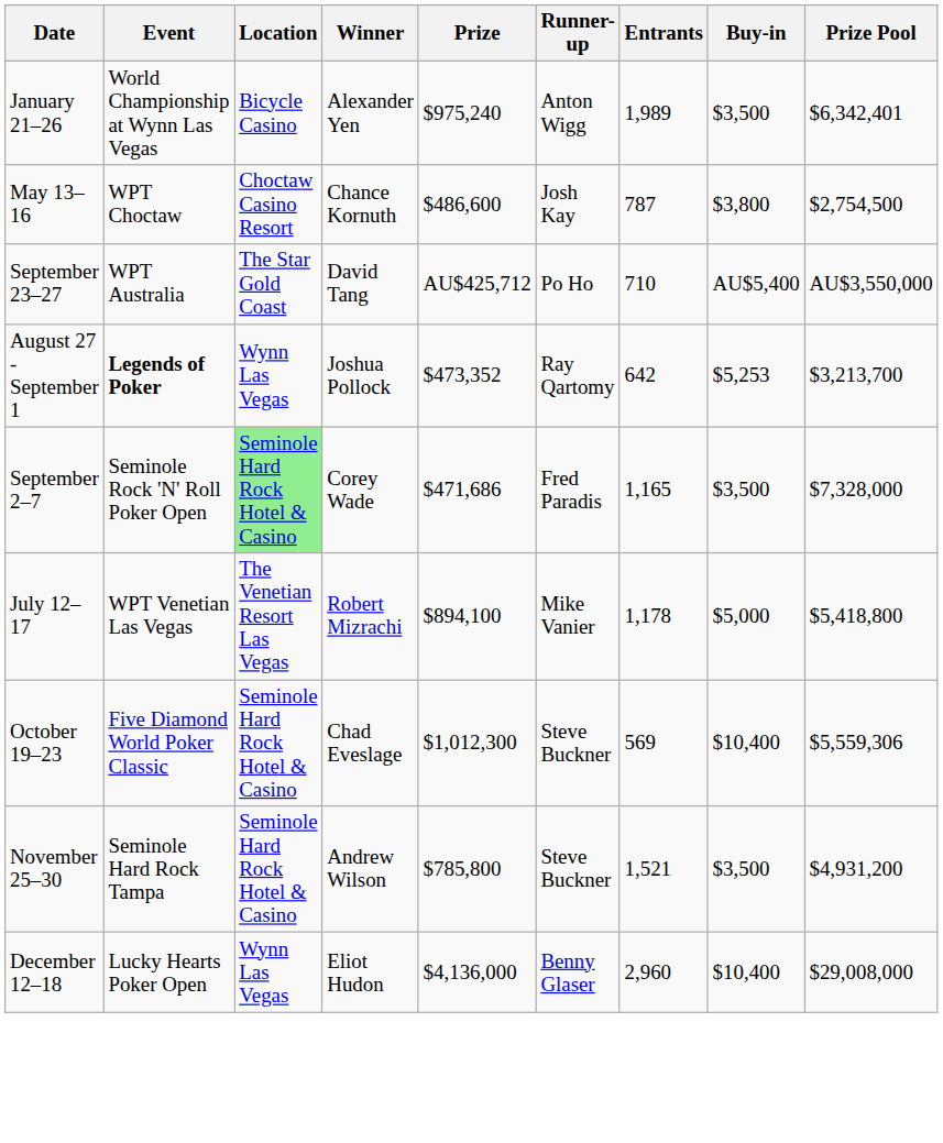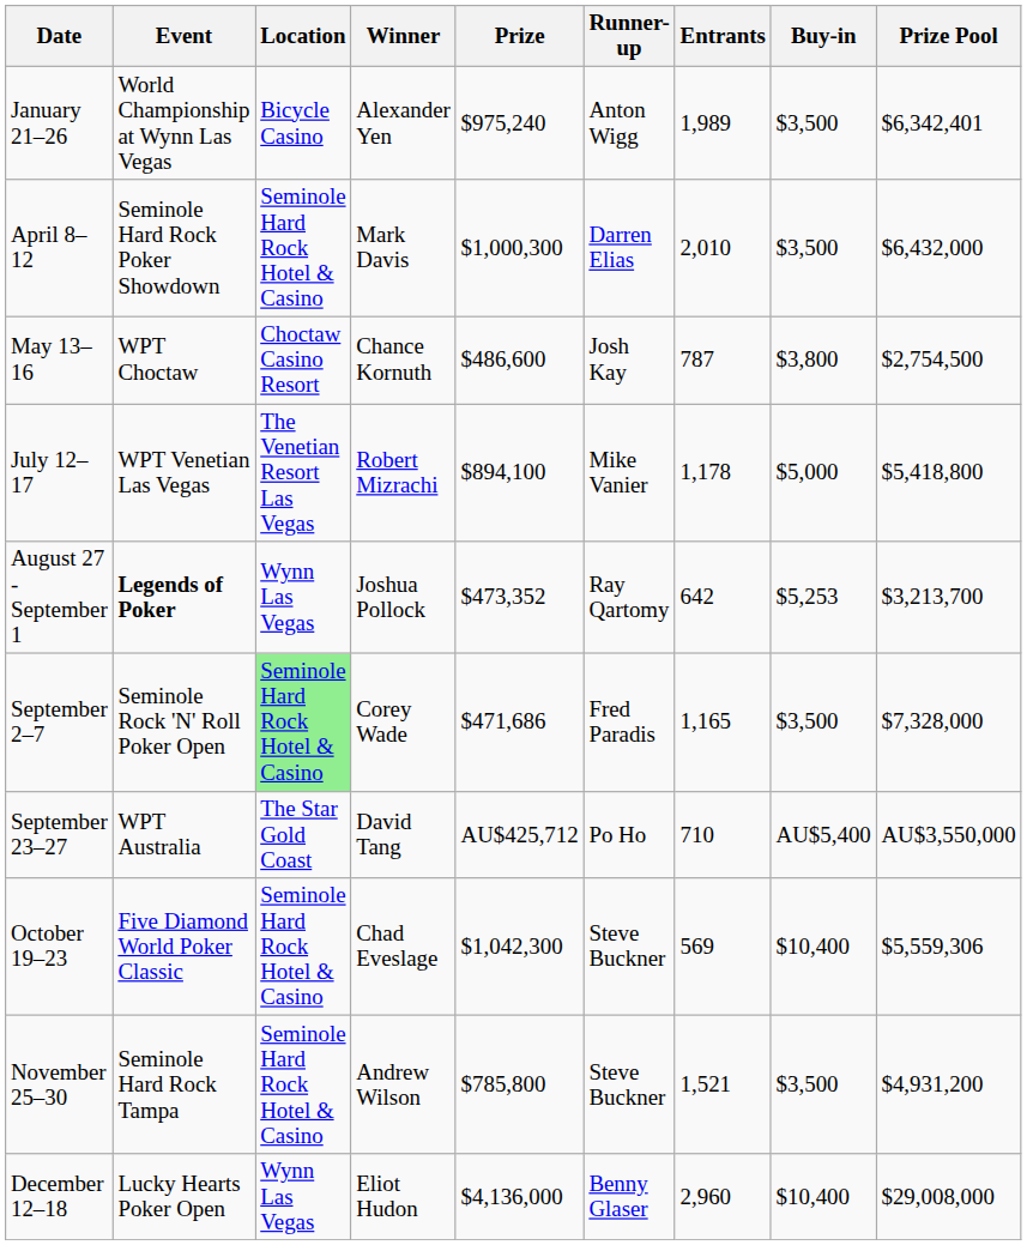 <table class="wikitable">
 <tr>
 <th>Date</th>
 <th>Event</th>
 <th>Location</th>
 <th>Winner</th>
 <th>Prize</th>
 <th>Runner-up</th>
 <th>Entrants</th>
 <th>Buy-in</th>
 <th>Prize Pool</th>
 </tr>
 <tr>
 <td>January 21–26</td>
 <td>World Championship at Wynn Las Vegas</td>
 <td><a href='#'>Bicycle Casino</a></td>
 <td>Alexander Yen</td>
 <td>$975,240</td>
 <td>Anton Wigg</td>
 <td>1,989</td>
 <td>$3,500</td>
 <td>$6,342,401</td>
 </tr>
 <tr>
+<td>April 8–12</td>
+<td>Seminole Hard Rock Poker Showdown</td>
+<td><a href='#'>Seminole Hard Rock Hotel & Casino</a></td>
+<td>Mark Davis</td>
+<td>$1,000,300</td>
+<td><a href='#'>Darren Elias</a></td>
+<td>2,010</td>
+<td>$3,500</td>
+<td>$6,432,000</td>
+</tr>
+<tr>
 <td>May 13–16</td>
 <td>WPT Choctaw</td>
 <td><a href='#'>Choctaw Casino Resort</a></td>
 <td>Chance Kornuth</td>
 <td>$486,600</td>
 <td>Josh Kay</td>
 <td>787</td>
 <td>$3,800</td>
 <td>$2,754,500</td>
 </tr>
 <tr>
-<td>September 23–27</td>
-<td>WPT Australia</td>
-<td><a href='#'>The Star Gold Coast</a></td>
-<td>David Tang</td>
-<td>AU$425,712</td>
-<td>Po Ho</td>
-<td>710</td>
-<td>AU$5,400</td>
-<td>AU$3,550,000</td>
+<td>July 12–17</td>
+<td>WPT Venetian Las Vegas</td>
+<td><a href='#'>The Venetian Resort Las Vegas</a></td>
+<td><a href='#'>Robert Mizrachi</a></td>
+<td>$894,100</td>
+<td>Mike Vanier</td>
+<td>1,178</td>
+<td>$5,000</td>
+<td>$5,418,800</td>
 </tr>
 <tr>
 <td>August 27 - September 1</td>
 <td><strong>Legends of Poker</strong></td>
 <td><a href='#'>Wynn Las Vegas</a></td>
 <td>Joshua Pollock</td>
 <td>$473,352</td>
 <td>Ray Qartomy</td>
 <td>642</td>
 <td>$5,253</td>
 <td>$3,213,700</td>
 </tr>
 <tr>
 <td>September 2–7</td>
 <td>Seminole Rock 'N' Roll Poker Open</td>
 <td style="background: lightgreen;"><a href='#'>Seminole Hard Rock Hotel & Casino</a></td>
 <td>Corey Wade</td>
 <td>$471,686</td>
 <td>Fred Paradis</td>
 <td>1,165</td>
 <td>$3,500</td>
 <td>$7,328,000</td>
 </tr>
 <tr>
-<td>July 12–17</td>
-<td>WPT Venetian Las Vegas</td>
-<td><a href='#'>The Venetian Resort Las Vegas</a></td>
-<td><a href='#'>Robert Mizrachi</a></td>
-<td>$894,100</td>
-<td>Mike Vanier</td>
-<td>1,178</td>
-<td>$5,000</td>
-<td>$5,418,800</td>
+<td>September 23–27</td>
+<td>WPT Australia</td>
+<td><a href='#'>The Star Gold Coast</a></td>
+<td>David Tang</td>
+<td>AU$425,712</td>
+<td>Po Ho</td>
+<td>710</td>
+<td>AU$5,400</td>
+<td>AU$3,550,000</td>
 </tr>
 <tr>
 <td>October 19–23</td>
 <td><a href='#'>Five Diamond World Poker Classic</a></td>
 <td><a href='#'>Seminole Hard Rock Hotel & Casino</a></td>
 <td>Chad Eveslage</td>
-<td>$1,012,300</td>
+<td>$1,042,300</td>
 <td>Steve Buckner</td>
 <td>569</td>
 <td>$10,400</td>
 <td>$5,559,306</td>
 </tr>
 <tr>
 <td>November 25–30</td>
 <td>Seminole Hard Rock Tampa</td>
 <td><a href='#'>Seminole Hard Rock Hotel & Casino</a></td>
 <td>Andrew Wilson</td>
 <td>$785,800</td>
 <td>Steve Buckner</td>
 <td>1,521</td>
 <td>$3,500</td>
 <td>$4,931,200</td>
 </tr>
 <tr>
 <td>December 12–18</td>
 <td>Lucky Hearts Poker Open</td>
 <td><a href='#'>Wynn Las Vegas</a></td>
 <td>Eliot Hudon</td>
 <td>$4,136,000</td>
 <td><a href='#'>Benny Glaser</a></td>
 <td>2,960</td>
 <td>$10,400</td>
 <td>$29,008,000</td>
 </tr>
 </table>
